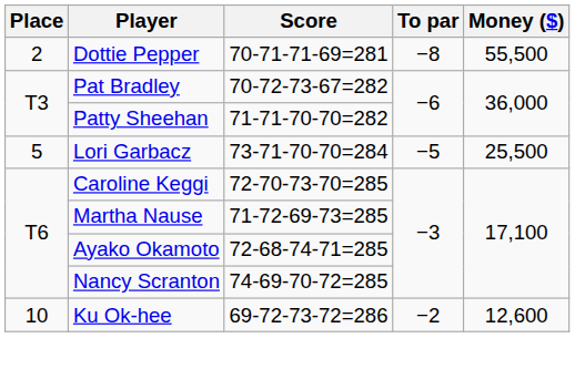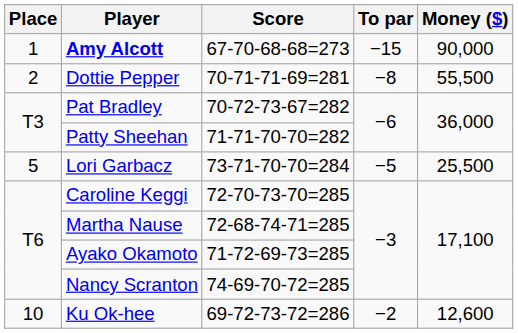 <table class="wikitable">
 <tr>
 <th>Place</th>
 <th>Player</th>
 <th>Score</th>
 <th>To par</th>
 <th>Money (<a href='#'>$</a>)</th>
+</tr>
+<tr>
+<td align=center>1</td>
+<td> <strong><a href='#'>Amy Alcott</a></strong></td>
+<td>67-70-68-68=273</td>
+<td align=center>−15</td>
+<td align=center>90,000</td>
 </tr>
 <tr>
 <td align=center>2</td>
 <td> <a href='#'>Dottie Pepper</a></td>
 <td>70-71-71-69=281</td>
 <td align=center>−8</td>
 <td align=center>55,500</td>
 </tr>
 <tr>
 <td align=center rowspan=2>T3</td>
 <td> <a href='#'>Pat Bradley</a></td>
 <td>70-72-73-67=282</td>
 <td align=center rowspan=2>−6</td>
 <td align=center rowspan=2>36,000</td>
 </tr>
 <tr>
 <td> <a href='#'>Patty Sheehan</a></td>
 <td>71-71-70-70=282</td>
 </tr>
 <tr>
 <td align=center>5</td>
 <td> <a href='#'>Lori Garbacz</a></td>
 <td>73-71-70-70=284</td>
 <td align=center>−5</td>
 <td align=center>25,500</td>
 </tr>
 <tr>
 <td align=center rowspan=4>T6</td>
 <td> <a href='#'>Caroline Keggi</a></td>
 <td>72-70-73-70=285</td>
 <td align=center rowspan=4>−3</td>
 <td align=center rowspan=4>17,100</td>
 </tr>
 <tr>
 <td> <a href='#'>Martha Nause</a></td>
-<td>71-72-69-73=285</td>
+<td>72-68-74-71=285</td>
 </tr>
 <tr>
 <td> <a href='#'>Ayako Okamoto</a></td>
-<td>72-68-74-71=285</td>
+<td>71-72-69-73=285</td>
 </tr>
 <tr>
 <td> <a href='#'>Nancy Scranton</a></td>
 <td>74-69-70-72=285</td>
 </tr>
 <tr>
 <td align=center>10</td>
 <td> <a href='#'>Ku Ok-hee</a></td>
 <td>69-72-73-72=286</td>
 <td align=center>−2</td>
 <td align=center>12,600</td>
 </tr>
 </table>
